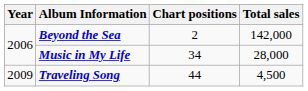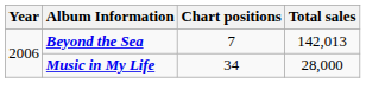 <table class="wikitable">
 <tr>
 <th rowspan="1">Year</th>
 <th rowspan="1">Album Information</th>
 <th colspan="1">Chart positions<br></th>
 <th colspan="1">Total sales<br></th>
 </tr>
 <tr>
 <td align="center" rowspan="2">2006</td>
 <td><strong><em><a href='#'>Beyond the Sea</a></em></strong><br></td>
-<td align="center">2</td>
-<td align="center">142,000</td>
+<td align="center">7</td>
+<td align="center">142,013</td>
 </tr>
 <tr>
 <td><strong><em><a href='#'>Music in My Life</a></em></strong><br></td>
 <td align="center">34</td>
 <td align="center">28,000</td>
 </tr>
-<tr>
-<td align="center">2009</td>
-<td><strong><em><a href='#'>Traveling Song</a></em></strong><br></td>
-<td align="center">44</td>
-<td align="center">4,500</td>
-</tr>
 </table>
